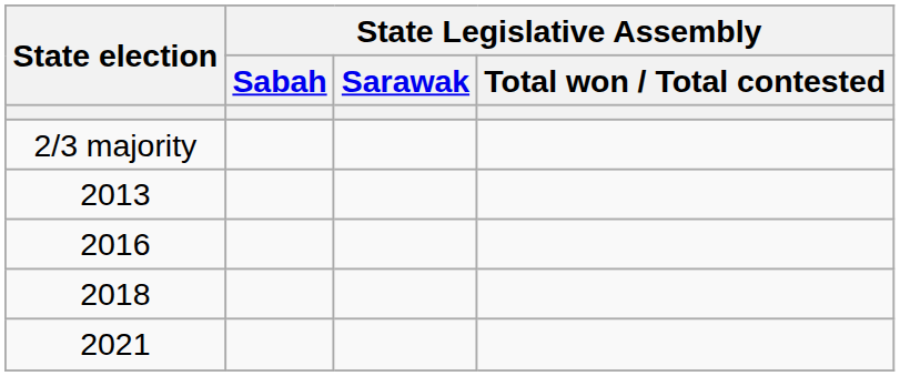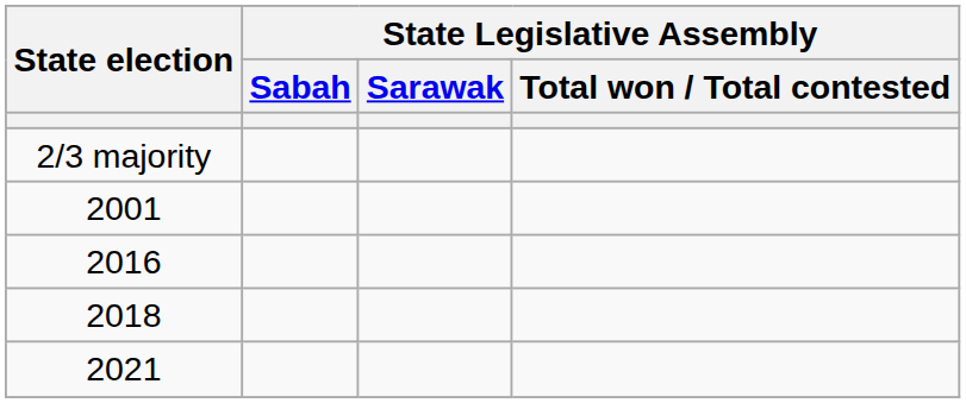 <table class="wikitable sortable" style="text-align:center; font-size:95%">
 <tr>
 <th rowspan="2">State election</th>
 <th colspan="3">State Legislative Assembly</th>
 </tr>
 <tr>
 <th><a href='#'>Sabah</a></th>
 <th><a href='#'>Sarawak</a></th>
 <th>Total won / Total contested</th>
 </tr>
 <tr>
 <th></th>
 <th></th>
 <th></th>
 <th></th>
 </tr>
 <tr>
 <td>2/3 majority</td>
 <td></td>
 <td></td>
 <td></td>
 </tr>
 <tr>
-<td>2013</td>
+<td>2001</td>
 <td></td>
 <td></td>
 <td></td>
 </tr>
 <tr>
 <td>2016</td>
 <td></td>
 <td></td>
 <td></td>
 </tr>
 <tr>
 <td>2018</td>
 <td></td>
 <td></td>
 <td></td>
 </tr>
 <tr>
 <td>2021</td>
 <td></td>
 <td></td>
 <td></td>
 </tr>
 </table>
